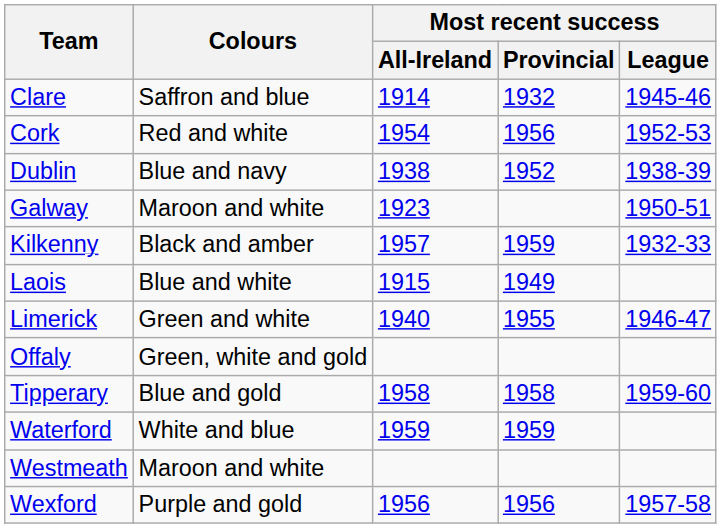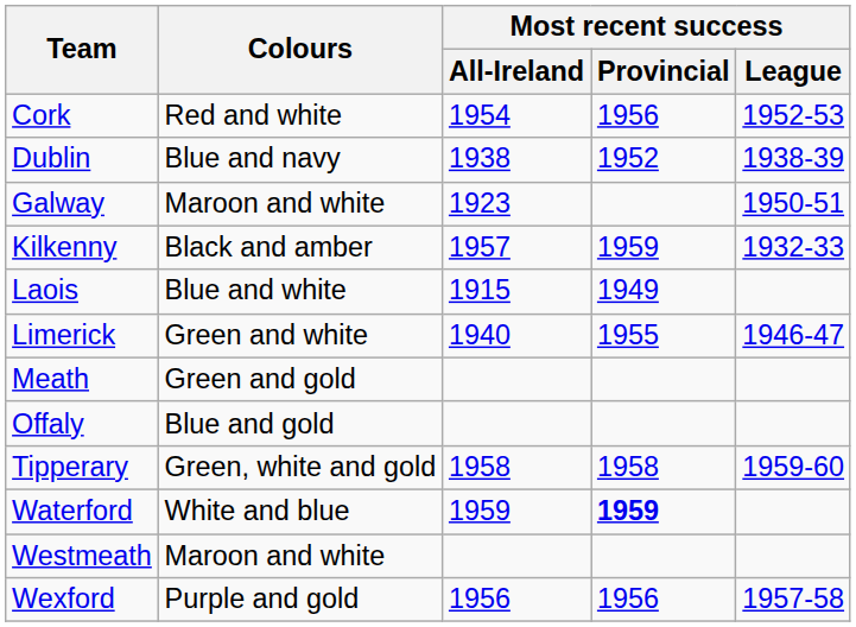 <table class="wikitable">
 <tr>
 <th rowspan="2">Team</th>
 <th rowspan="2">Colours</th>
 <th colspan="3">Most recent success</th>
 </tr>
 <tr>
 <th>All-Ireland</th>
 <th>Provincial</th>
 <th>League</th>
-</tr>
-<tr>
-<td><a href='#'>Clare</a></td>
-<td>Saffron and blue</td>
-<td><a href='#'>1914</a></td>
-<td><a href='#'>1932</a></td>
-<td><a href='#'>1945-46</a></td>
 </tr>
 <tr>
 <td><a href='#'>Cork</a></td>
 <td>Red and white</td>
 <td><a href='#'>1954</a></td>
 <td><a href='#'>1956</a></td>
 <td><a href='#'>1952-53</a></td>
 </tr>
 <tr>
 <td><a href='#'>Dublin</a></td>
 <td>Blue and navy</td>
 <td><a href='#'>1938</a></td>
 <td><a href='#'>1952</a></td>
 <td><a href='#'>1938-39</a></td>
 </tr>
 <tr>
 <td><a href='#'>Galway</a></td>
 <td>Maroon and white</td>
 <td><a href='#'>1923</a></td>
 <td></td>
 <td><a href='#'>1950-51</a></td>
 </tr>
 <tr>
 <td><a href='#'>Kilkenny</a></td>
 <td>Black and amber</td>
 <td><a href='#'>1957</a></td>
 <td><a href='#'>1959</a></td>
 <td><a href='#'>1932-33</a></td>
 </tr>
 <tr>
 <td><a href='#'>Laois</a></td>
 <td>Blue and white</td>
 <td><a href='#'>1915</a></td>
 <td><a href='#'>1949</a></td>
 <td></td>
 </tr>
 <tr>
 <td><a href='#'>Limerick</a></td>
 <td>Green and white</td>
 <td><a href='#'>1940</a></td>
 <td><a href='#'>1955</a></td>
 <td><a href='#'>1946-47</a></td>
 </tr>
 <tr>
+<td><a href='#'>Meath</a></td>
+<td>Green and gold</td>
+<td></td>
+<td></td>
+<td></td>
+</tr>
+<tr>
 <td><a href='#'>Offaly</a></td>
-<td>Green, white and gold</td>
+<td>Blue and gold</td>
 <td></td>
 <td></td>
 <td></td>
 </tr>
 <tr>
 <td><a href='#'>Tipperary</a></td>
-<td>Blue and gold</td>
+<td>Green, white and gold</td>
 <td><a href='#'>1958</a></td>
 <td><a href='#'>1958</a></td>
 <td><a href='#'>1959-60</a></td>
 </tr>
 <tr>
 <td><a href='#'>Waterford</a></td>
 <td>White and blue</td>
 <td><a href='#'>1959</a></td>
-<td><a href='#'>1959</a></td>
+<td><strong><a href='#'>1959</a></strong></td>
 <td></td>
 </tr>
 <tr>
 <td><a href='#'>Westmeath</a></td>
 <td>Maroon and white</td>
 <td></td>
 <td></td>
 <td></td>
 </tr>
 <tr>
 <td><a href='#'>Wexford</a></td>
 <td>Purple and gold</td>
 <td><a href='#'>1956</a></td>
 <td><a href='#'>1956</a></td>
 <td><a href='#'>1957-58</a></td>
 </tr>
 </table>
